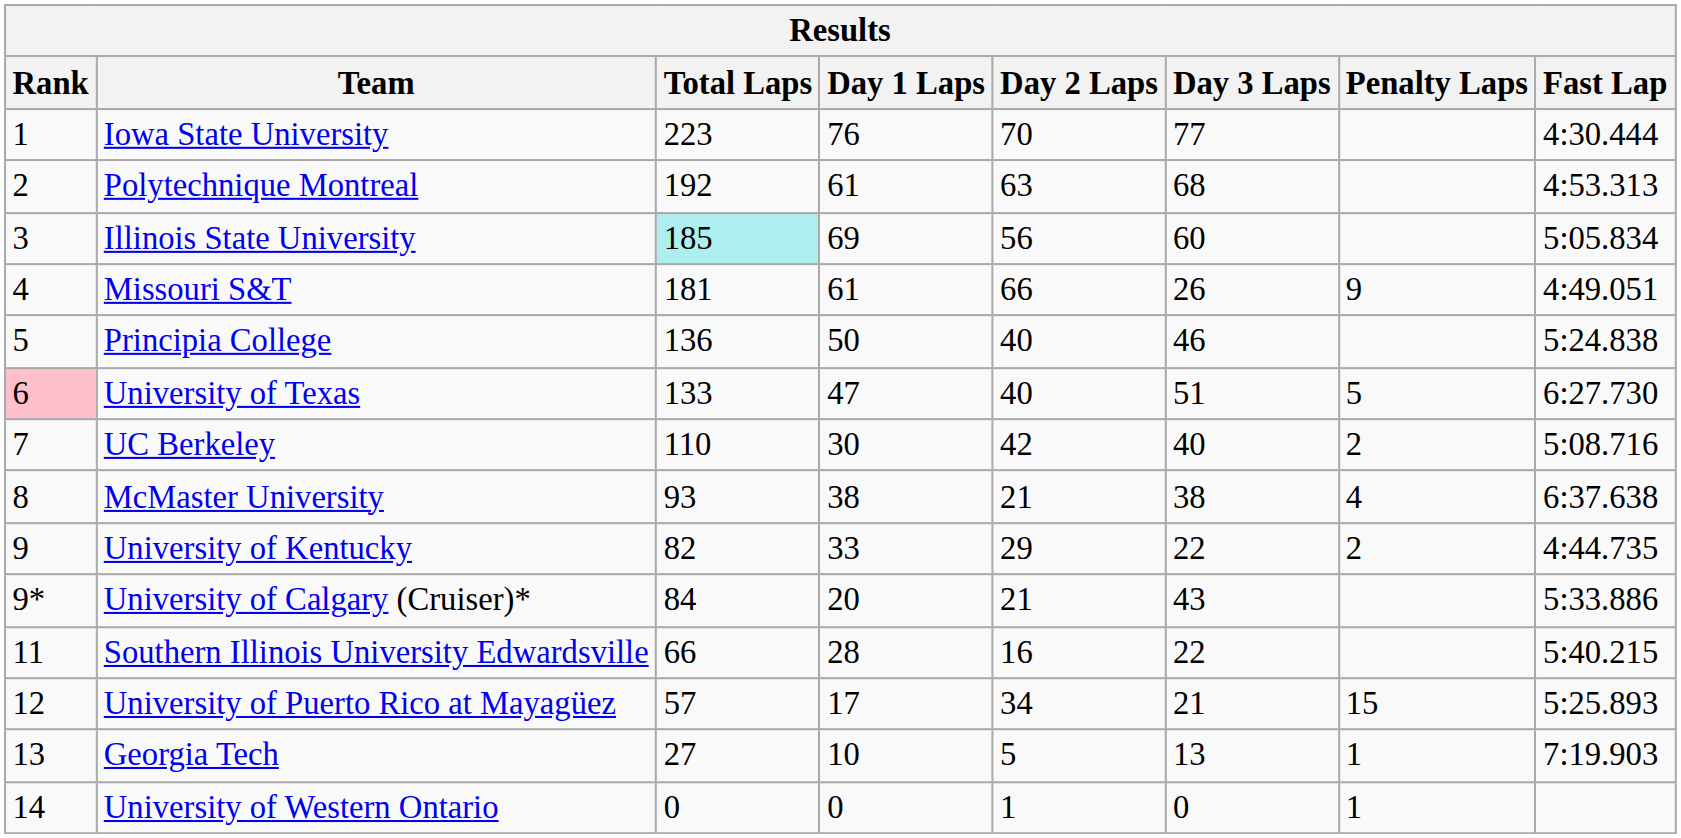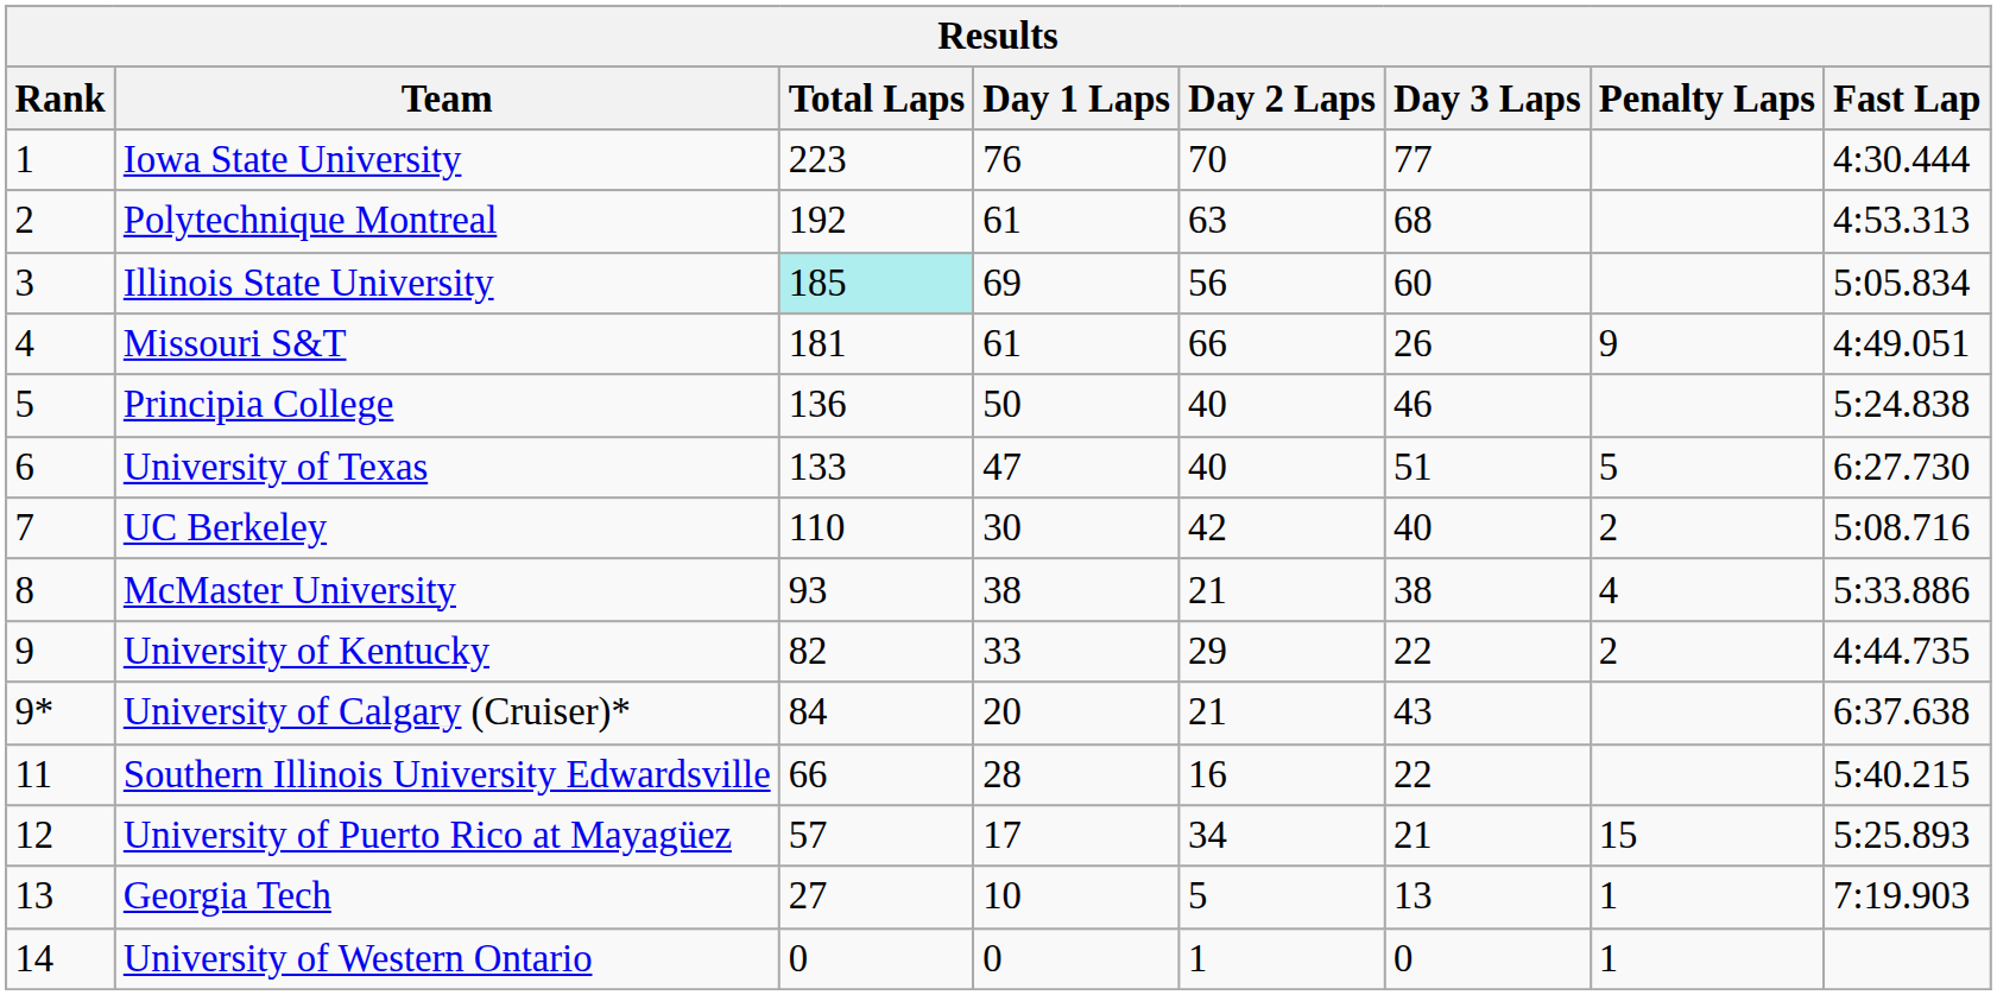 <table class="wikitable collapsible collapsed" style="min-width:50em;">
 <tr>
 <th colspan=8>Results</th>
 </tr>
 <tr>
 <th>Rank</th>
 <th>Team</th>
 <th>Total Laps</th>
 <th>Day 1 Laps</th>
 <th>Day 2 Laps</th>
 <th>Day 3 Laps</th>
 <th>Penalty Laps</th>
 <th>Fast Lap</th>
 </tr>
 <tr>
 <td>1</td>
 <td><a href='#'>Iowa State University</a></td>
 <td>223</td>
 <td>76</td>
 <td>70</td>
 <td>77</td>
 <td></td>
 <td>4:30.444</td>
 </tr>
 <tr>
 <td>2</td>
 <td><a href='#'>Polytechnique Montreal</a></td>
 <td>192</td>
 <td>61</td>
 <td>63</td>
 <td>68</td>
 <td></td>
 <td>4:53.313</td>
 </tr>
 <tr>
 <td>3</td>
 <td><a href='#'>Illinois State University</a></td>
 <td style="background: paleturquoise;">185</td>
 <td>69</td>
 <td>56</td>
 <td>60</td>
 <td></td>
 <td>5:05.834</td>
 </tr>
 <tr>
 <td>4</td>
 <td><a href='#'>Missouri S&T</a></td>
 <td>181</td>
 <td>61</td>
 <td>66</td>
 <td>26</td>
 <td>9</td>
 <td>4:49.051</td>
 </tr>
 <tr>
 <td>5</td>
 <td><a href='#'>Principia College</a></td>
 <td>136</td>
 <td>50</td>
 <td>40</td>
 <td>46</td>
 <td></td>
 <td>5:24.838</td>
 </tr>
 <tr>
-<td style="background: pink;">6</td>
+<td>6</td>
 <td><a href='#'>University of Texas</a></td>
 <td>133</td>
 <td>47</td>
 <td>40</td>
 <td>51</td>
 <td>5</td>
 <td>6:27.730</td>
 </tr>
 <tr>
 <td>7</td>
 <td><a href='#'>UC Berkeley</a></td>
 <td>110</td>
 <td>30</td>
 <td>42</td>
 <td>40</td>
 <td>2</td>
 <td>5:08.716</td>
 </tr>
 <tr>
 <td>8</td>
 <td><a href='#'>McMaster University</a></td>
 <td>93</td>
 <td>38</td>
 <td>21</td>
 <td>38</td>
 <td>4</td>
-<td>6:37.638</td>
+<td>5:33.886</td>
 </tr>
 <tr>
 <td>9</td>
 <td><a href='#'>University of Kentucky</a></td>
 <td>82</td>
 <td>33</td>
 <td>29</td>
 <td>22</td>
 <td>2</td>
 <td>4:44.735</td>
 </tr>
 <tr>
 <td>9*</td>
 <td><a href='#'>University of Calgary</a> (Cruiser)*</td>
 <td>84</td>
 <td>20</td>
 <td>21</td>
 <td>43</td>
 <td></td>
-<td>5:33.886</td>
+<td>6:37.638</td>
 </tr>
 <tr>
 <td>11</td>
 <td><a href='#'>Southern Illinois University Edwardsville</a></td>
 <td>66</td>
 <td>28</td>
 <td>16</td>
 <td>22</td>
 <td></td>
 <td>5:40.215</td>
 </tr>
 <tr>
 <td>12</td>
 <td><a href='#'>University of Puerto Rico at Mayagüez</a></td>
 <td>57</td>
 <td>17</td>
 <td>34</td>
 <td>21</td>
 <td>15</td>
 <td>5:25.893</td>
 </tr>
 <tr>
 <td>13</td>
 <td><a href='#'>Georgia Tech</a></td>
 <td>27</td>
 <td>10</td>
 <td>5</td>
 <td>13</td>
 <td>1</td>
 <td>7:19.903</td>
 </tr>
 <tr>
 <td>14</td>
 <td><a href='#'>University of Western Ontario</a></td>
 <td>0</td>
 <td>0</td>
 <td>1</td>
 <td>0</td>
 <td>1</td>
 <td></td>
 </tr>
 </table>
